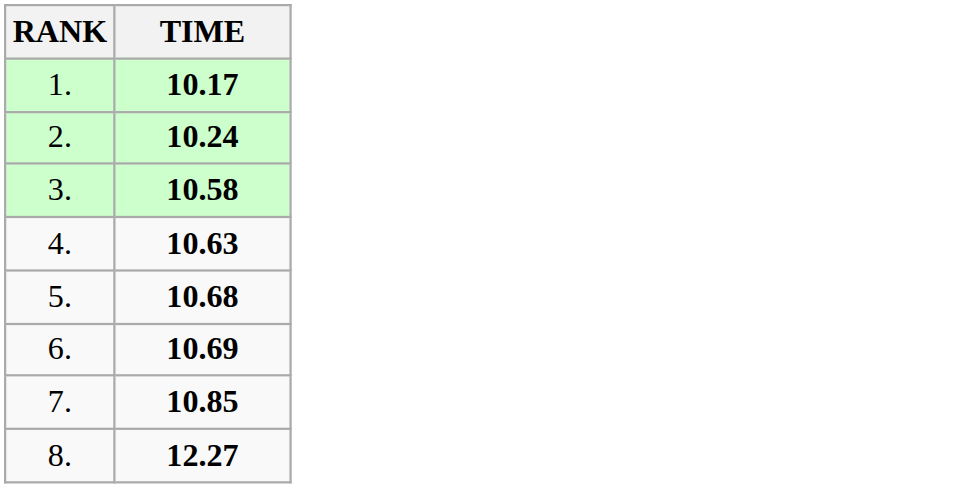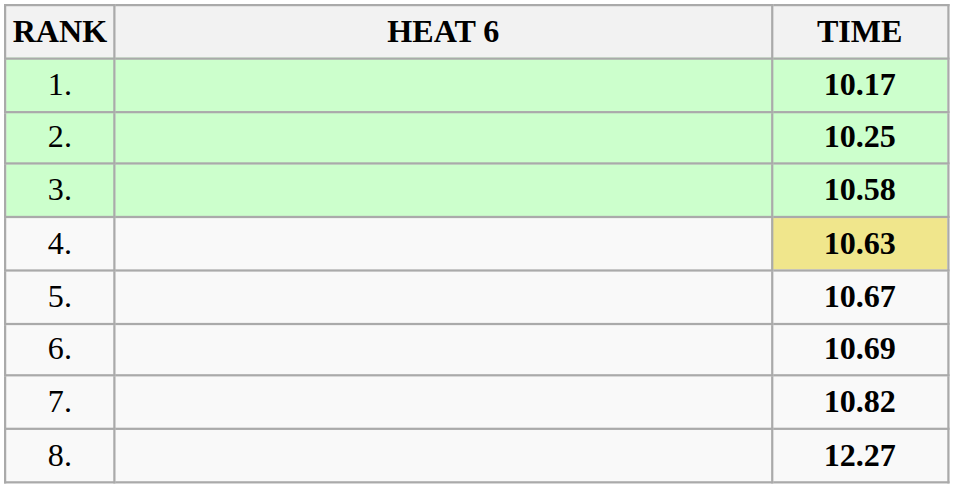 <table class="wikitable" style="border-collapse: collapse; font-size: 90%;">
 <tr>
 <th>RANK</th>
+<th style="width: 20em">HEAT 6</th>
 <th style="width: 5em">TIME</th>
 </tr>
 <tr style="background:#ccffcc;">
 <td align="center">1.</td>
+<td></td>
 <td align="center"><strong>10.17</strong></td>
 </tr>
 <tr style="background:#ccffcc;">
 <td align="center">2.</td>
-<td align="center"><strong>10.24</strong></td>
+<td></td>
+<td align="center"><strong>10.25</strong></td>
 </tr>
 <tr style="background:#ccffcc;">
 <td align="center">3.</td>
+<td></td>
 <td align="center"><strong>10.58</strong></td>
 </tr>
 <tr>
 <td align="center">4.</td>
-<td align="center"><strong>10.63</strong></td>
+<td></td>
+<td align="center" style="background: khaki;"><strong>10.63</strong></td>
 </tr>
 <tr>
 <td align="center">5.</td>
-<td align="center"><strong>10.68</strong></td>
+<td></td>
+<td align="center"><strong>10.67</strong></td>
 </tr>
 <tr>
 <td align="center">6.</td>
+<td></td>
 <td align="center"><strong>10.69</strong></td>
 </tr>
 <tr>
 <td align="center">7.</td>
-<td align="center"><strong>10.85</strong></td>
+<td></td>
+<td align="center"><strong>10.82</strong></td>
 </tr>
 <tr>
 <td align="center">8.</td>
+<td></td>
 <td align="center"><strong>12.27</strong></td>
 </tr>
 </table>
